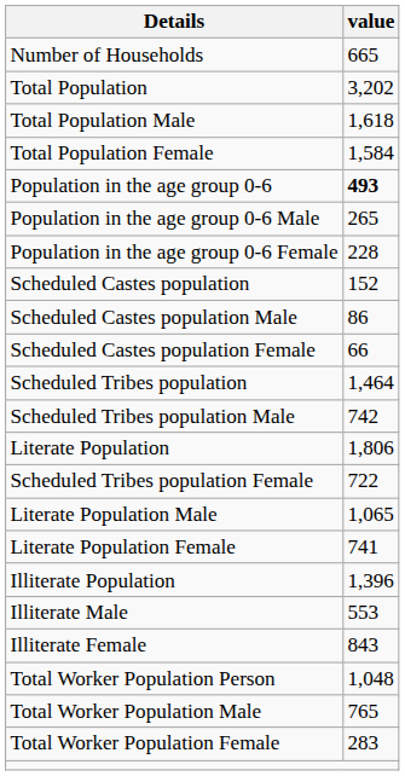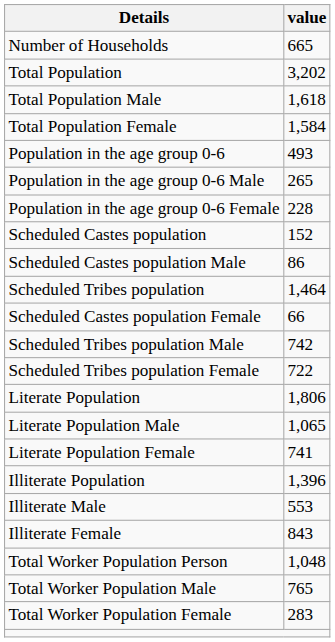 <table class="wikitable sortable">
 <tr>
 <th>Details</th>
 <th>value</th>
 </tr>
 <tr>
 <td>Number of Households</td>
 <td>665</td>
 </tr>
 <tr>
 <td>Total  Population</td>
 <td>3,202</td>
 </tr>
 <tr>
 <td>Total  Population Male</td>
 <td>1,618</td>
 </tr>
 <tr>
 <td>Total  Population Female</td>
 <td>1,584</td>
 </tr>
 <tr>
 <td>Population  in the age group 0-6</td>
-<td><strong>493</strong></td>
+<td>493</td>
 </tr>
 <tr>
 <td>Population  in the age group 0-6 Male</td>
 <td>265</td>
 </tr>
 <tr>
 <td>Population  in the age group 0-6 Female</td>
 <td>228</td>
 </tr>
 <tr>
 <td>Scheduled  Castes population</td>
 <td>152</td>
 </tr>
 <tr>
 <td>Scheduled  Castes population Male</td>
 <td>86</td>
 </tr>
 <tr>
+<td>Scheduled  Tribes population</td>
+<td>1,464</td>
+</tr>
+<tr>
 <td>Scheduled  Castes population Female</td>
 <td>66</td>
-</tr>
-<tr>
-<td>Scheduled  Tribes population</td>
-<td>1,464</td>
 </tr>
 <tr>
 <td>Scheduled  Tribes population Male</td>
 <td>742</td>
 </tr>
 <tr>
+<td>Scheduled  Tribes population Female</td>
+<td>722</td>
+</tr>
+<tr>
 <td>Literate Population</td>
 <td>1,806</td>
-</tr>
-<tr>
-<td>Scheduled  Tribes population Female</td>
-<td>722</td>
 </tr>
 <tr>
 <td>Literate Population Male</td>
 <td>1,065</td>
 </tr>
 <tr>
 <td>Literate Population Female</td>
 <td>741</td>
 </tr>
 <tr>
 <td>Illiterate Population</td>
 <td>1,396</td>
 </tr>
 <tr>
 <td>Illiterate Male</td>
 <td>553</td>
 </tr>
 <tr>
 <td>Illiterate Female</td>
 <td>843</td>
 </tr>
 <tr>
 <td>Total  Worker Population Person</td>
 <td>1,048</td>
 </tr>
 <tr>
 <td>Total  Worker Population Male</td>
 <td>765</td>
 </tr>
 <tr>
 <td>Total  Worker Population Female</td>
 <td>283</td>
 </tr>
 <tr>
 <td colspan="2"></td>
 </tr>
 </table>
